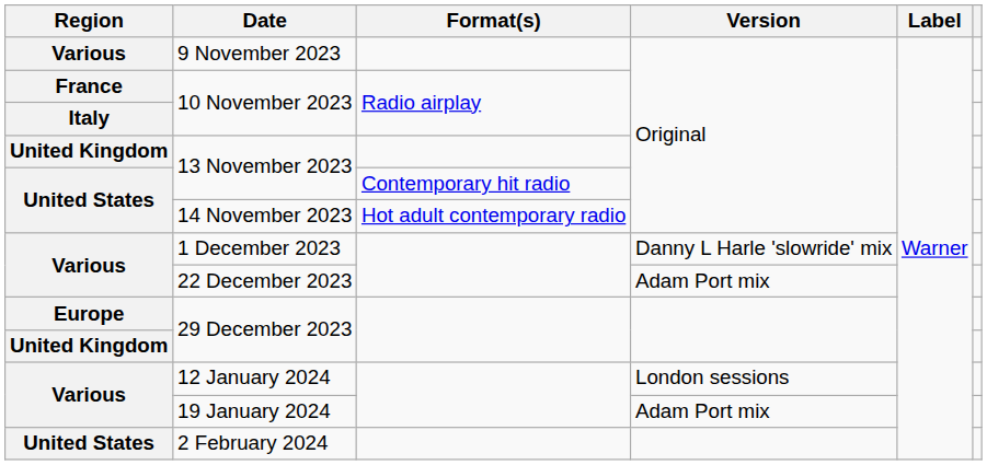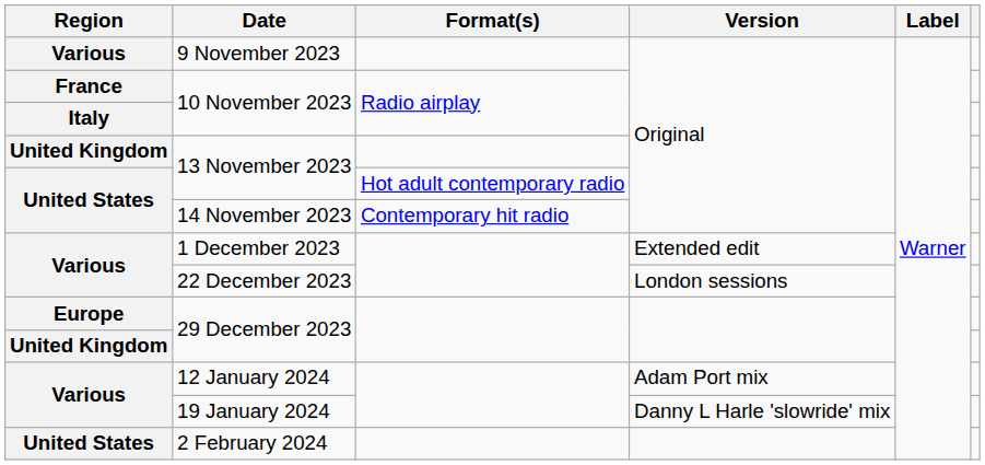 <table class="wikitable plainrowheaders">
 <tr>
 <th scope="col">Region</th>
 <th scope="col">Date</th>
 <th scope="col">Format(s)</th>
 <th scope="col">Version</th>
 <th scope="col">Label</th>
 <th scope="col"></th>
 </tr>
 <tr>
 <th scope="row">Various</th>
 <td rowspan="1">9 November 2023</td>
 <td></td>
 <td rowspan="6">Original</td>
 <td rowspan="13"><a href='#'>Warner</a></td>
 <td></td>
 </tr>
 <tr>
 <th scope="row">France</th>
 <td rowspan="2">10 November 2023</td>
 <td rowspan="2"><a href='#'>Radio airplay</a></td>
 <td></td>
 </tr>
 <tr>
 <th scope="row">Italy</th>
 <td></td>
 </tr>
 <tr>
 <th scope="row">United Kingdom</th>
 <td rowspan="2">13 November 2023</td>
 <td></td>
 <td></td>
 </tr>
 <tr>
 <th scope="row" rowspan="2">United States</th>
-<td><a href='#'>Contemporary hit radio</a></td>
+<td><a href='#'>Hot adult contemporary radio</a></td>
 <td></td>
 </tr>
 <tr>
 <td>14 November 2023</td>
-<td><a href='#'>Hot adult contemporary radio</a></td>
+<td><a href='#'>Contemporary hit radio</a></td>
 <td></td>
 </tr>
 <tr>
 <th scope="row" rowspan="2">Various</th>
 <td>1 December 2023</td>
 <td rowspan="2"></td>
-<td>Danny L Harle 'slowride' mix</td>
+<td>Extended edit</td>
 <td></td>
 </tr>
 <tr>
 <td>22 December 2023</td>
-<td>Adam Port mix</td>
+<td>London sessions</td>
 <td></td>
 </tr>
 <tr>
 <th scope="row">Europe</th>
 <td rowspan="2">29 December 2023</td>
 <td rowspan="2"></td>
 <td rowspan="2"></td>
 <td></td>
 </tr>
 <tr>
 <th scope="row">United Kingdom</th>
 <td></td>
 </tr>
 <tr>
 <th scope="row" rowspan="2">Various</th>
 <td>12 January 2024</td>
 <td rowspan="2"></td>
-<td>London sessions</td>
+<td>Adam Port mix</td>
 <td></td>
 </tr>
 <tr>
 <td>19 January 2024</td>
-<td>Adam Port mix</td>
+<td>Danny L Harle 'slowride' mix</td>
 <td></td>
 </tr>
 <tr>
 <th scope="row">United States</th>
 <td>2 February 2024</td>
 <td></td>
 <td></td>
 <td></td>
 </tr>
 </table>
